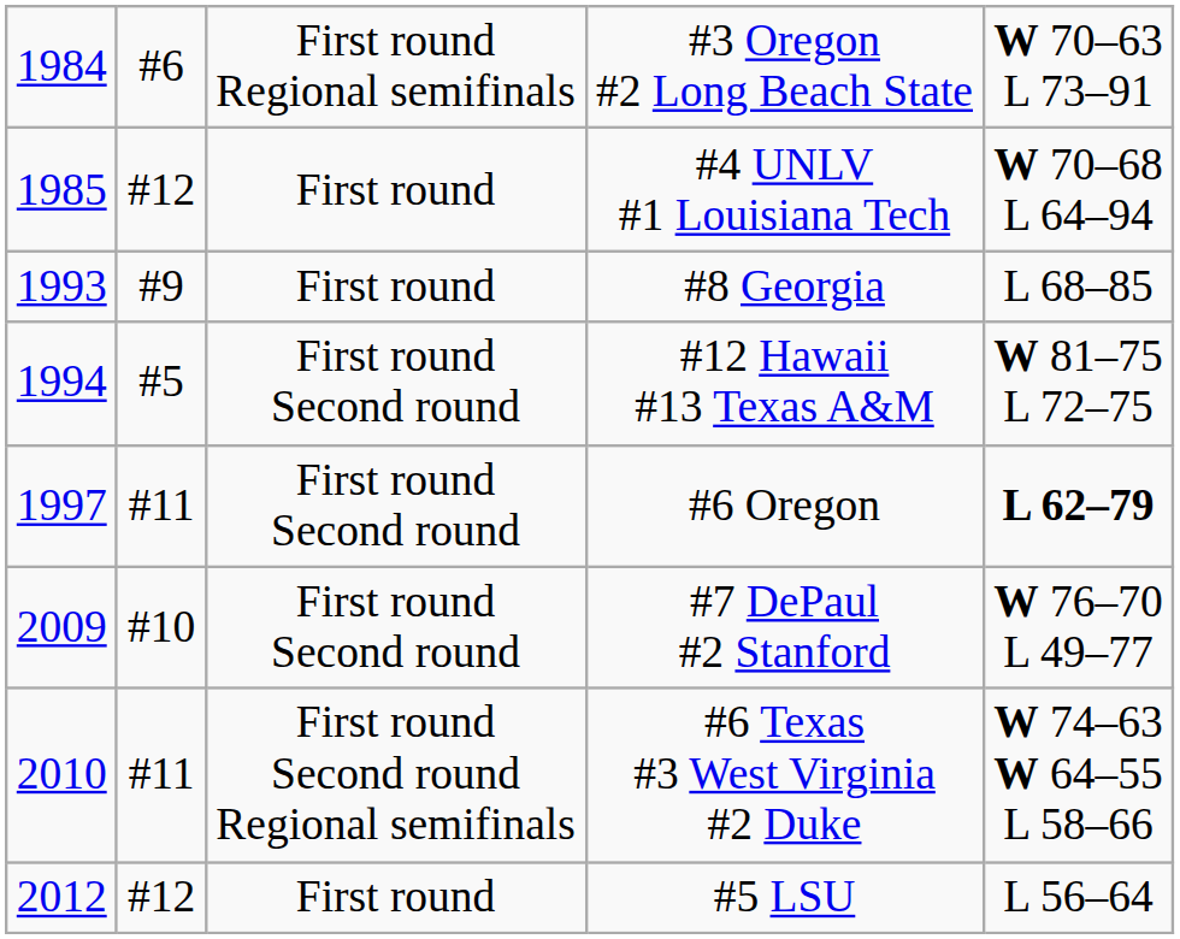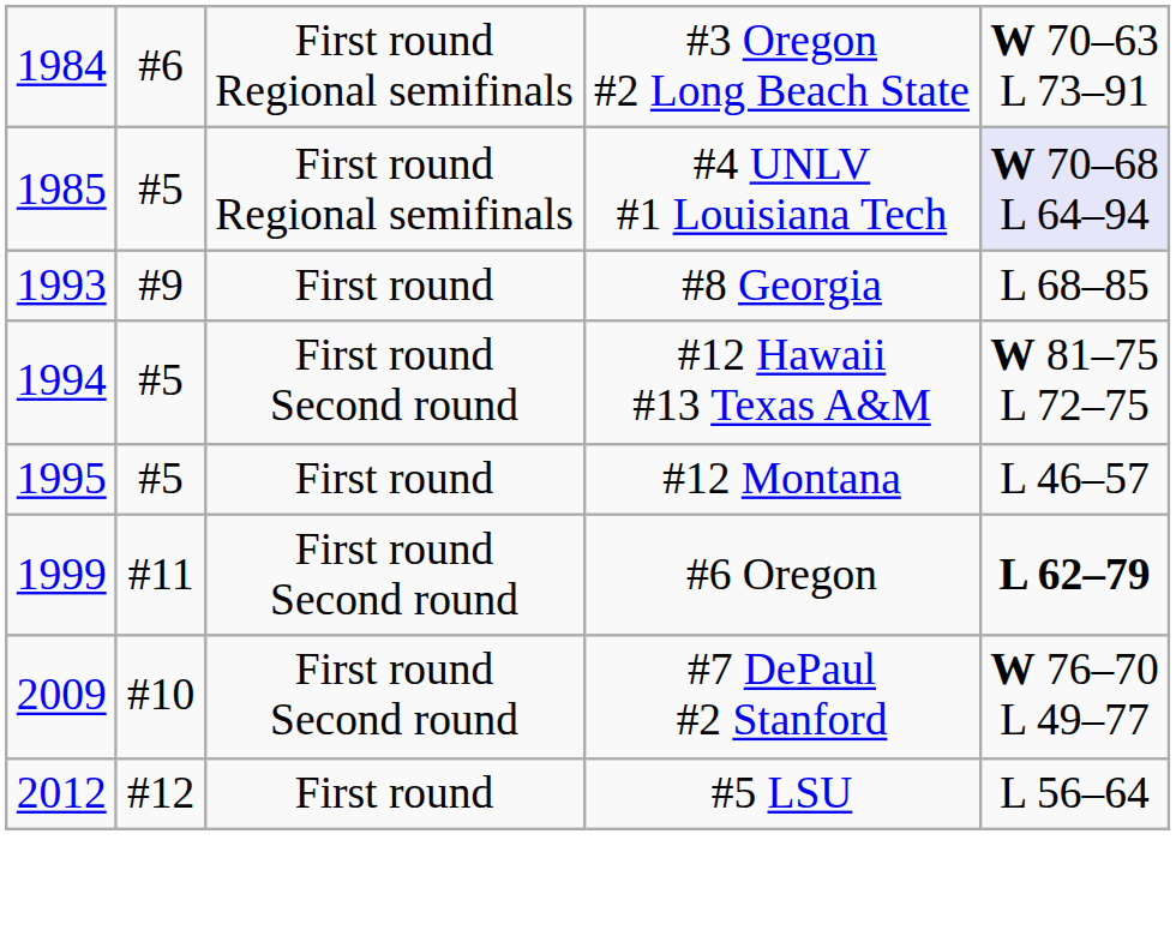 <table class="wikitable">
 <tr style="text-align:center;">
 <td><a href='#'>1984</a></td>
 <td>#6</td>
 <td>First round<br>Regional semifinals</td>
 <td>#3 <a href='#'>Oregon</a><br>#2 <a href='#'>Long Beach State</a></td>
 <td><strong>W</strong> 70–63<br>L 73–91</td>
 </tr>
 <tr style="text-align:center;">
 <td><a href='#'>1985</a></td>
-<td>#12</td>
-<td>First round</td>
+<td>#5</td>
+<td>First round<br>Regional semifinals</td>
 <td>#4 <a href='#'>UNLV</a><br>#1 <a href='#'>Louisiana Tech</a></td>
-<td><strong>W</strong> 70–68<br> L 64–94</td>
+<td style="background: lavender;"><strong>W</strong> 70–68<br> L 64–94</td>
 </tr>
 <tr style="text-align:center;">
 <td><a href='#'>1993</a></td>
 <td>#9</td>
 <td>First round</td>
 <td>#8 <a href='#'>Georgia</a></td>
 <td>L 68–85</td>
 </tr>
 <tr style="text-align:center;">
 <td><a href='#'>1994</a></td>
 <td>#5</td>
 <td>First round<br>Second round</td>
 <td>#12 <a href='#'>Hawaii</a><br>#13 <a href='#'>Texas A&M</a></td>
 <td><strong>W</strong> 81–75<br>L 72–75</td>
 </tr>
 <tr style="text-align:center;">
-<td><a href='#'>1997</a></td>
+<td><a href='#'>1995</a></td>
+<td>#5</td>
+<td>First round</td>
+<td>#12 <a href='#'>Montana</a></td>
+<td>L 46–57</td>
+</tr>
+<tr style="text-align:center;">
+<td><a href='#'>1999</a></td>
 <td>#11</td>
 <td>First round<br>Second round</td>
 <td>#6 Oregon</td>
 <td><strong>L 62–79</strong></td>
 </tr>
 <tr style="text-align:center;">
 <td><a href='#'>2009</a></td>
 <td>#10</td>
 <td>First round<br>Second round</td>
 <td>#7 <a href='#'>DePaul</a><br>#2 <a href='#'>Stanford</a></td>
 <td><strong>W</strong> 76–70<br>L 49–77</td>
 </tr>
 <tr style="text-align:center;">
-<td><a href='#'>2010</a></td>
-<td>#11</td>
-<td>First round<br>Second round<br>Regional semifinals</td>
-<td>#6 <a href='#'>Texas</a><br>#3 <a href='#'>West Virginia</a><br>#2 <a href='#'>Duke</a></td>
-<td><strong>W</strong> 74–63<br><strong>W</strong> 64–55<br>L 58–66</td>
-</tr>
-<tr style="text-align:center;">
 <td><a href='#'>2012</a></td>
 <td>#12</td>
 <td>First round</td>
 <td>#5 <a href='#'>LSU</a></td>
 <td>L 56–64</td>
 </tr>
 </table>
